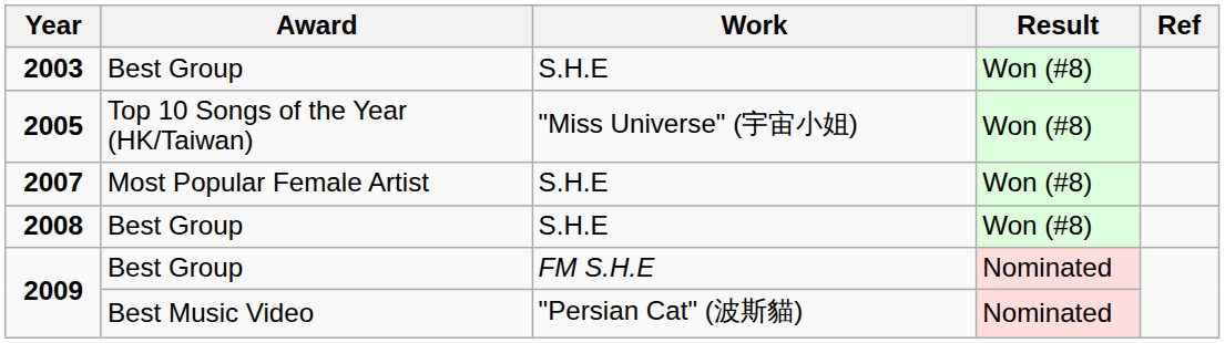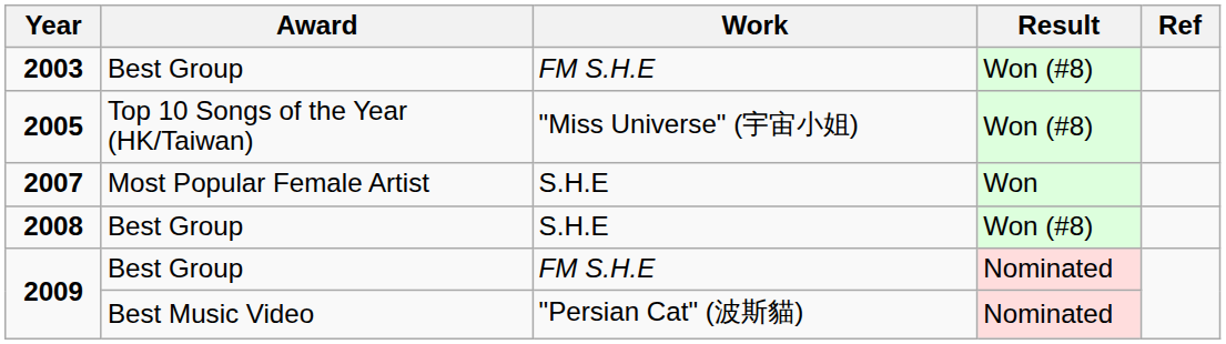 <table class="wikitable">
 <tr>
 <th width="50">Year</th>
 <th width="250">Award</th>
 <th width="258">Work</th>
 <th width="90">Result</th>
 <th width="40">Ref</th>
 </tr>
 <tr>
 <td align="center"><strong>2003</strong></td>
 <td>Best Group</td>
-<td>S.H.E</td>
+<td><em>FM S.H.E</em></td>
 <td style="background: #ddffdd"><div>Won (#8)</div></td>
 <td align="center"></td>
 </tr>
 <tr>
 <td align="center"><strong>2005</strong></td>
 <td>Top 10 Songs of the Year (HK/Taiwan)</td>
 <td>"Miss Universe" (宇宙小姐)</td>
 <td style="background: #ddffdd"><div>Won (#8)</div></td>
 <td align="center"></td>
 </tr>
 <tr>
 <td align="center"><strong>2007</strong></td>
 <td>Most Popular Female Artist</td>
 <td>S.H.E</td>
-<td style="background: #ddffdd"><div>Won (#8)</div></td>
+<td style="background: #ddffdd"><div>Won</div></td>
 <td align="center"></td>
 </tr>
 <tr>
 <td align="center"><strong>2008</strong></td>
 <td>Best Group</td>
 <td>S.H.E</td>
 <td style="background: #ddffdd"><div>Won (#8)</div></td>
 <td align="center"></td>
 </tr>
 <tr>
 <td rowspan="2" align="center"><strong>2009</strong></td>
 <td>Best Group</td>
 <td><em>FM S.H.E</em></td>
 <td style="background: #ffdddd"><div>Nominated</div></td>
 <td rowspan="2" align="center"></td>
 </tr>
 <tr>
 <td>Best Music Video</td>
 <td>"Persian Cat" (波斯貓)</td>
 <td style="background: #ffdddd"><div>Nominated</div></td>
 </tr>
 </table>
